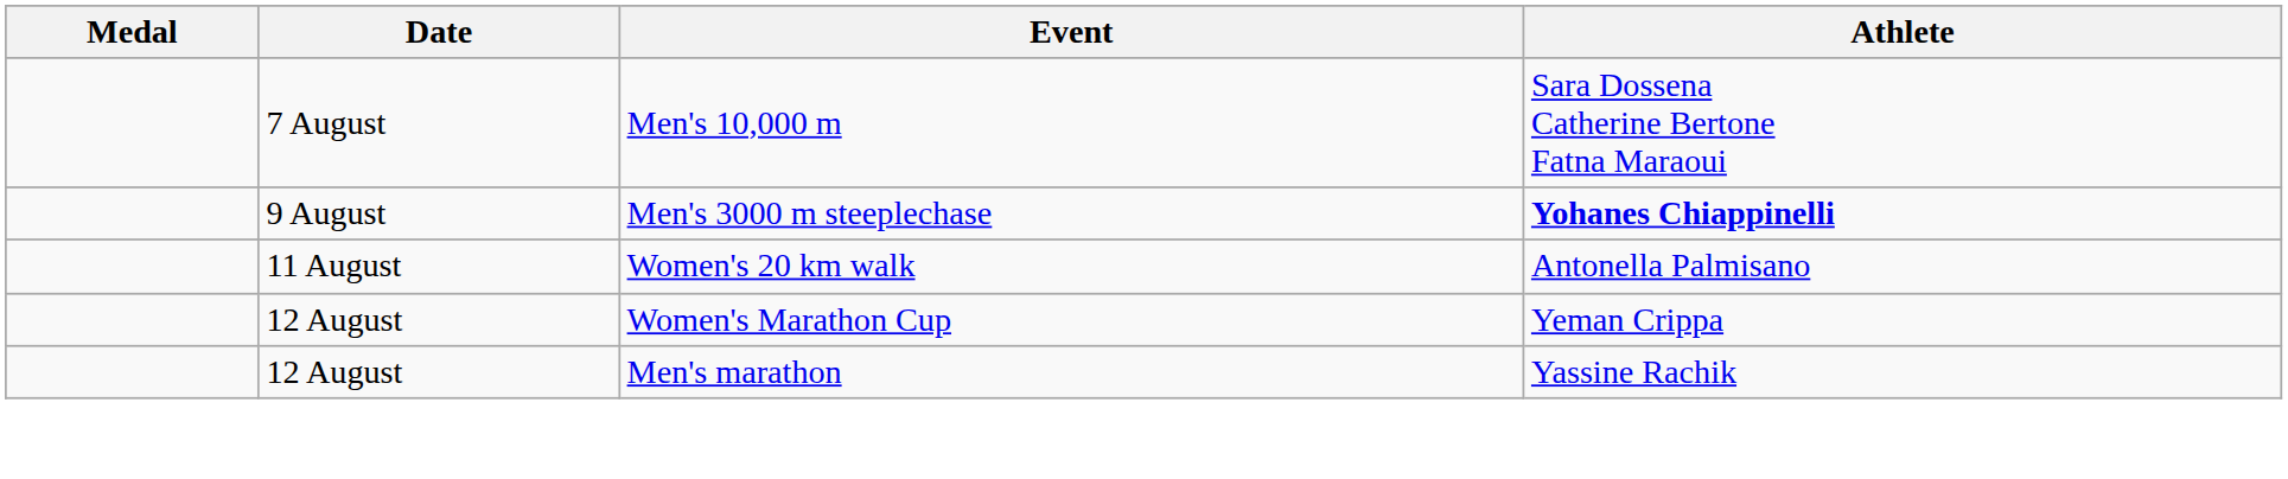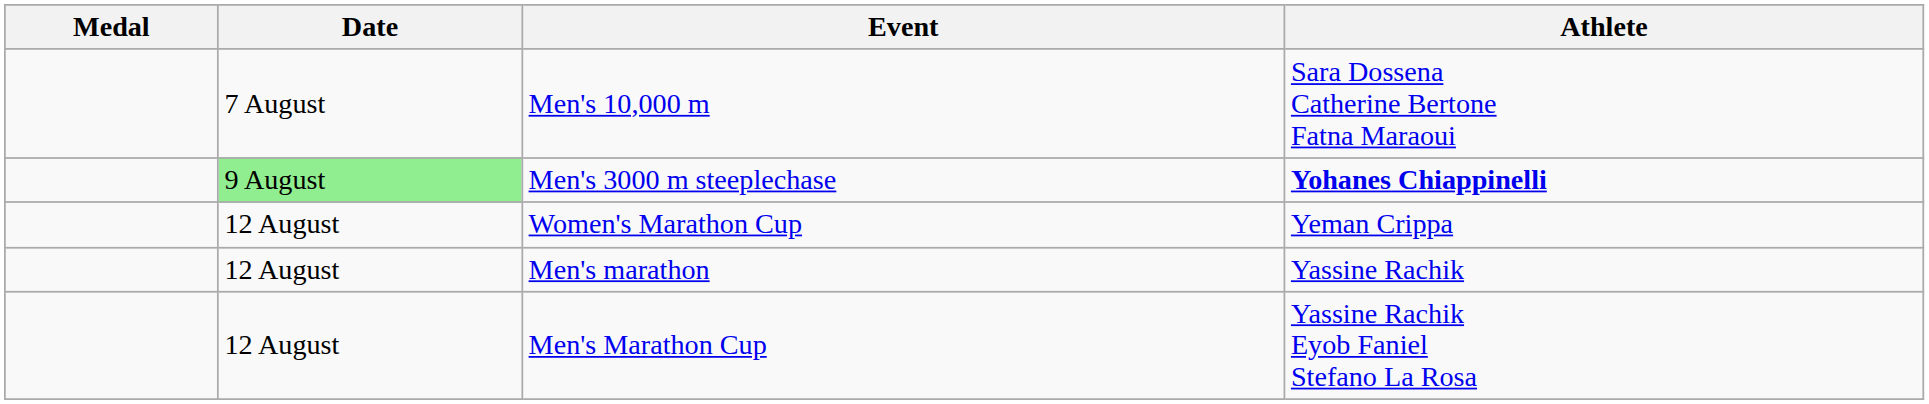 <table class="wikitable sortable" width=55% style="font-size:100%; text-align:left;">
 <tr>
 <th>Medal</th>
 <th>Date</th>
 <th>Event</th>
 <th>Athlete</th>
 </tr>
 <tr>
 <td></td>
 <td>7 August</td>
 <td><a href='#'>Men's 10,000 m</a></td>
 <td><a href='#'>Sara Dossena</a><br><a href='#'>Catherine Bertone</a><br><a href='#'>Fatna Maraoui</a></td>
 </tr>
 <tr>
 <td></td>
-<td>9 August</td>
+<td style="background: lightgreen;">9 August</td>
 <td><a href='#'>Men's 3000 m steeplechase</a></td>
 <td><strong><a href='#'>Yohanes Chiappinelli</a></strong></td>
-</tr>
-<tr>
-<td></td>
-<td>11 August</td>
-<td><a href='#'>Women's 20 km walk</a></td>
-<td><a href='#'>Antonella Palmisano</a></td>
 </tr>
 <tr>
 <td></td>
 <td>12 August</td>
 <td><a href='#'>Women's Marathon Cup</a></td>
 <td><a href='#'>Yeman Crippa</a></td>
 </tr>
 <tr>
 <td></td>
 <td>12 August</td>
 <td><a href='#'>Men's marathon</a></td>
 <td><a href='#'>Yassine Rachik</a></td>
 </tr>
+<tr>
+<td></td>
+<td>12 August</td>
+<td><a href='#'>Men's Marathon Cup</a></td>
+<td><a href='#'>Yassine Rachik</a><br><a href='#'>Eyob Faniel</a><br><a href='#'>Stefano La Rosa</a></td>
+</tr>
 </table>
